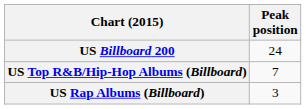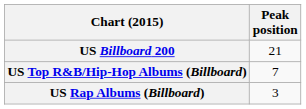 <table class="wikitable sortable plainrowheaders" style="text-align:center">
 <tr>
 <th scope="col">Chart (2015)</th>
 <th scope="col">Peak<br> position</th>
 </tr>
 <tr>
 <th scope="row">US <a href='#'><em>Billboard</em> 200</a></th>
-<td style="text-align:center;">24</td>
+<td style="text-align:center;">21</td>
 </tr>
 <tr>
 <th scope="row">US <a href='#'>Top R&B/Hip-Hop Albums</a> (<em>Billboard</em>)</th>
 <td style="text-align:center;">7</td>
 </tr>
 <tr>
 <th scope="row">US <a href='#'>Rap Albums</a> (<em>Billboard</em>)</th>
 <td style="text-align:center;">3</td>
 </tr>
 </table>
